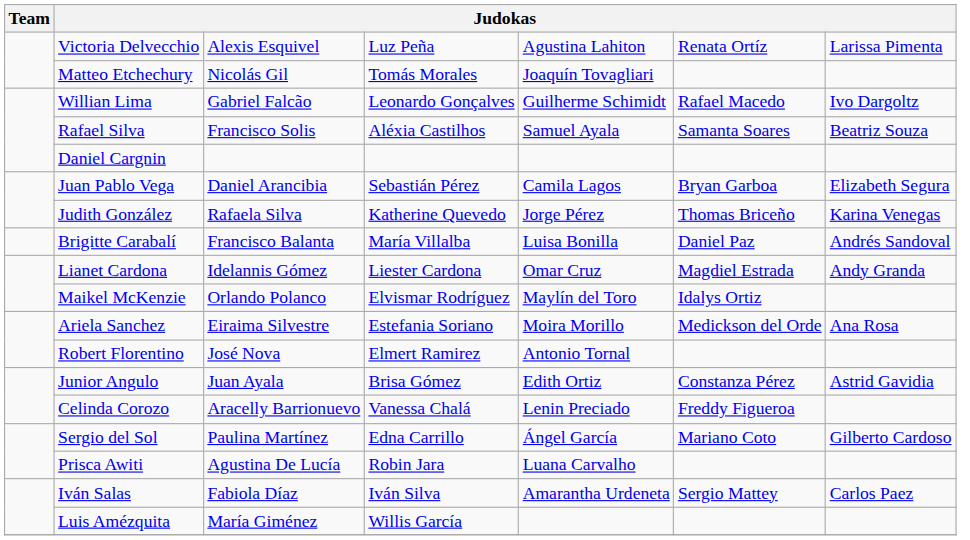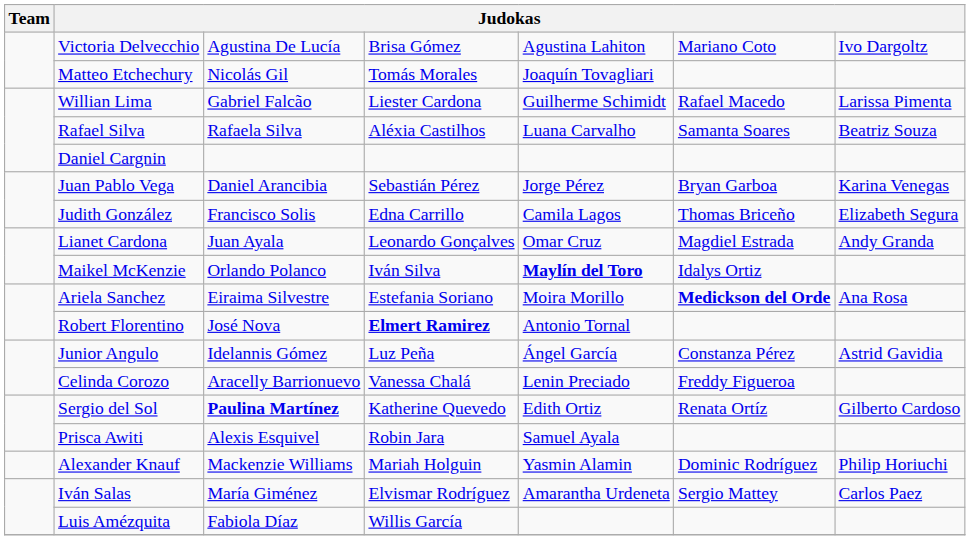 <table class="wikitable sortable">
 <tr>
 <th>Team</th>
 <th colspan="6">Judokas</th>
 </tr>
 <tr>
 <td rowspan="2"></td>
 <td><a href='#'>Victoria Delvecchio</a></td>
-<td><a href='#'>Alexis Esquivel</a></td>
-<td><a href='#'>Luz Peña</a></td>
+<td><a href='#'>Agustina De Lucía</a></td>
+<td><a href='#'>Brisa Gómez</a></td>
 <td><a href='#'>Agustina Lahiton</a></td>
-<td><a href='#'>Renata Ortíz</a></td>
-<td><a href='#'>Larissa Pimenta</a></td>
+<td><a href='#'>Mariano Coto</a></td>
+<td><a href='#'>Ivo Dargoltz</a></td>
 </tr>
 <tr>
 <td><a href='#'>Matteo Etchechury</a></td>
 <td><a href='#'>Nicolás Gil</a></td>
 <td><a href='#'>Tomás Morales</a></td>
 <td><a href='#'>Joaquín Tovagliari</a></td>
 <td></td>
 <td></td>
 </tr>
 <tr>
 <td rowspan="3"></td>
 <td><a href='#'>Willian Lima</a></td>
 <td><a href='#'>Gabriel Falcão</a></td>
-<td><a href='#'>Leonardo Gonçalves</a></td>
+<td><a href='#'>Liester Cardona</a></td>
 <td><a href='#'>Guilherme Schimidt</a></td>
 <td><a href='#'>Rafael Macedo</a></td>
-<td><a href='#'>Ivo Dargoltz</a></td>
+<td><a href='#'>Larissa Pimenta</a></td>
 </tr>
 <tr>
 <td><a href='#'>Rafael Silva</a></td>
-<td><a href='#'>Francisco Solis</a></td>
+<td><a href='#'>Rafaela Silva</a></td>
 <td><a href='#'>Aléxia Castilhos</a></td>
-<td><a href='#'>Samuel Ayala</a></td>
+<td><a href='#'>Luana Carvalho</a></td>
 <td><a href='#'>Samanta Soares</a></td>
 <td><a href='#'>Beatriz Souza</a></td>
 </tr>
 <tr>
 <td><a href='#'>Daniel Cargnin</a></td>
 <td></td>
 <td></td>
 <td></td>
 <td></td>
 <td></td>
 </tr>
 <tr>
 <td rowspan="2"></td>
 <td><a href='#'>Juan Pablo Vega</a></td>
 <td><a href='#'>Daniel Arancibia</a></td>
 <td><a href='#'>Sebastián Pérez</a></td>
-<td><a href='#'>Camila Lagos</a></td>
+<td><a href='#'>Jorge Pérez</a></td>
 <td><a href='#'>Bryan Garboa</a></td>
-<td><a href='#'>Elizabeth Segura</a></td>
+<td><a href='#'>Karina Venegas</a></td>
 </tr>
 <tr>
 <td><a href='#'>Judith González</a></td>
-<td><a href='#'>Rafaela Silva</a></td>
-<td><a href='#'>Katherine Quevedo</a></td>
-<td><a href='#'>Jorge Pérez</a></td>
+<td><a href='#'>Francisco Solis</a></td>
+<td><a href='#'>Edna Carrillo</a></td>
+<td><a href='#'>Camila Lagos</a></td>
 <td><a href='#'>Thomas Briceño</a></td>
-<td><a href='#'>Karina Venegas</a></td>
-</tr>
-<tr>
-<td></td>
-<td><a href='#'>Brigitte Carabalí</a></td>
-<td><a href='#'>Francisco Balanta</a></td>
-<td><a href='#'>María Villalba</a></td>
-<td><a href='#'>Luisa Bonilla</a></td>
-<td><a href='#'>Daniel Paz</a></td>
-<td><a href='#'>Andrés Sandoval</a></td>
+<td><a href='#'>Elizabeth Segura</a></td>
 </tr>
 <tr>
 <td rowspan="2"></td>
 <td><a href='#'>Lianet Cardona</a></td>
-<td><a href='#'>Idelannis Gómez</a></td>
-<td><a href='#'>Liester Cardona</a></td>
+<td><a href='#'>Juan Ayala</a></td>
+<td><a href='#'>Leonardo Gonçalves</a></td>
 <td><a href='#'>Omar Cruz</a></td>
 <td><a href='#'>Magdiel Estrada</a></td>
 <td><a href='#'>Andy Granda</a></td>
 </tr>
 <tr>
 <td><a href='#'>Maikel McKenzie</a></td>
 <td><a href='#'>Orlando Polanco</a></td>
-<td><a href='#'>Elvismar Rodríguez</a></td>
-<td><a href='#'>Maylín del Toro</a></td>
+<td><a href='#'>Iván Silva</a></td>
+<td><strong><a href='#'>Maylín del Toro</a></strong></td>
 <td><a href='#'>Idalys Ortiz</a></td>
 <td></td>
 </tr>
 <tr>
 <td rowspan="2"></td>
 <td><a href='#'>Ariela Sanchez</a></td>
 <td><a href='#'>Eiraima Silvestre</a></td>
 <td><a href='#'>Estefania Soriano</a></td>
 <td><a href='#'>Moira Morillo</a></td>
-<td><a href='#'>Medickson del Orde</a></td>
+<td><strong><a href='#'>Medickson del Orde</a></strong></td>
 <td><a href='#'>Ana Rosa</a></td>
 </tr>
 <tr>
 <td><a href='#'>Robert Florentino</a></td>
 <td><a href='#'>José Nova</a></td>
-<td><a href='#'>Elmert Ramirez</a></td>
+<td><strong><a href='#'>Elmert Ramirez</a></strong></td>
 <td><a href='#'>Antonio Tornal</a></td>
 <td></td>
 <td></td>
 </tr>
 <tr>
 <td rowspan="2"></td>
 <td><a href='#'>Junior Angulo</a></td>
-<td><a href='#'>Juan Ayala</a></td>
-<td><a href='#'>Brisa Gómez</a></td>
-<td><a href='#'>Edith Ortiz</a></td>
+<td><a href='#'>Idelannis Gómez</a></td>
+<td><a href='#'>Luz Peña</a></td>
+<td><a href='#'>Ángel García</a></td>
 <td><a href='#'>Constanza Pérez</a></td>
 <td><a href='#'>Astrid Gavidia</a></td>
 </tr>
 <tr>
 <td><a href='#'>Celinda Corozo</a></td>
 <td><a href='#'>Aracelly Barrionuevo</a></td>
 <td><a href='#'>Vanessa Chalá</a></td>
 <td><a href='#'>Lenin Preciado</a></td>
 <td><a href='#'>Freddy Figueroa</a></td>
 <td></td>
 </tr>
 <tr>
 <td rowspan="2"></td>
 <td><a href='#'>Sergio del Sol</a></td>
-<td><a href='#'>Paulina Martínez</a></td>
-<td><a href='#'>Edna Carrillo</a></td>
-<td><a href='#'>Ángel García</a></td>
-<td><a href='#'>Mariano Coto</a></td>
+<td><strong><a href='#'>Paulina Martínez</a></strong></td>
+<td><a href='#'>Katherine Quevedo</a></td>
+<td><a href='#'>Edith Ortiz</a></td>
+<td><a href='#'>Renata Ortíz</a></td>
 <td><a href='#'>Gilberto Cardoso</a></td>
 </tr>
 <tr>
 <td><a href='#'>Prisca Awiti</a></td>
-<td><a href='#'>Agustina De Lucía</a></td>
+<td><a href='#'>Alexis Esquivel</a></td>
 <td><a href='#'>Robin Jara</a></td>
-<td><a href='#'>Luana Carvalho</a></td>
+<td><a href='#'>Samuel Ayala</a></td>
 <td></td>
 <td></td>
 </tr>
 <tr>
+<td></td>
+<td><a href='#'>Alexander Knauf</a></td>
+<td><a href='#'>Mackenzie Williams</a></td>
+<td><a href='#'>Mariah Holguin</a></td>
+<td><a href='#'>Yasmin Alamin</a></td>
+<td><a href='#'>Dominic Rodríguez</a></td>
+<td><a href='#'>Philip Horiuchi</a></td>
+</tr>
+<tr>
 <td rowspan="2"></td>
 <td><a href='#'>Iván Salas</a></td>
-<td><a href='#'>Fabiola Díaz</a></td>
-<td><a href='#'>Iván Silva</a></td>
+<td><a href='#'>María Giménez</a></td>
+<td><a href='#'>Elvismar Rodríguez</a></td>
 <td><a href='#'>Amarantha Urdeneta</a></td>
 <td><a href='#'>Sergio Mattey</a></td>
 <td><a href='#'>Carlos Paez</a></td>
 </tr>
 <tr>
 <td><a href='#'>Luis Amézquita</a></td>
-<td><a href='#'>María Giménez</a></td>
+<td><a href='#'>Fabiola Díaz</a></td>
 <td><a href='#'>Willis García</a></td>
 <td></td>
 <td></td>
 <td></td>
 </tr>
 <tr>
 </tr>
 </table>
